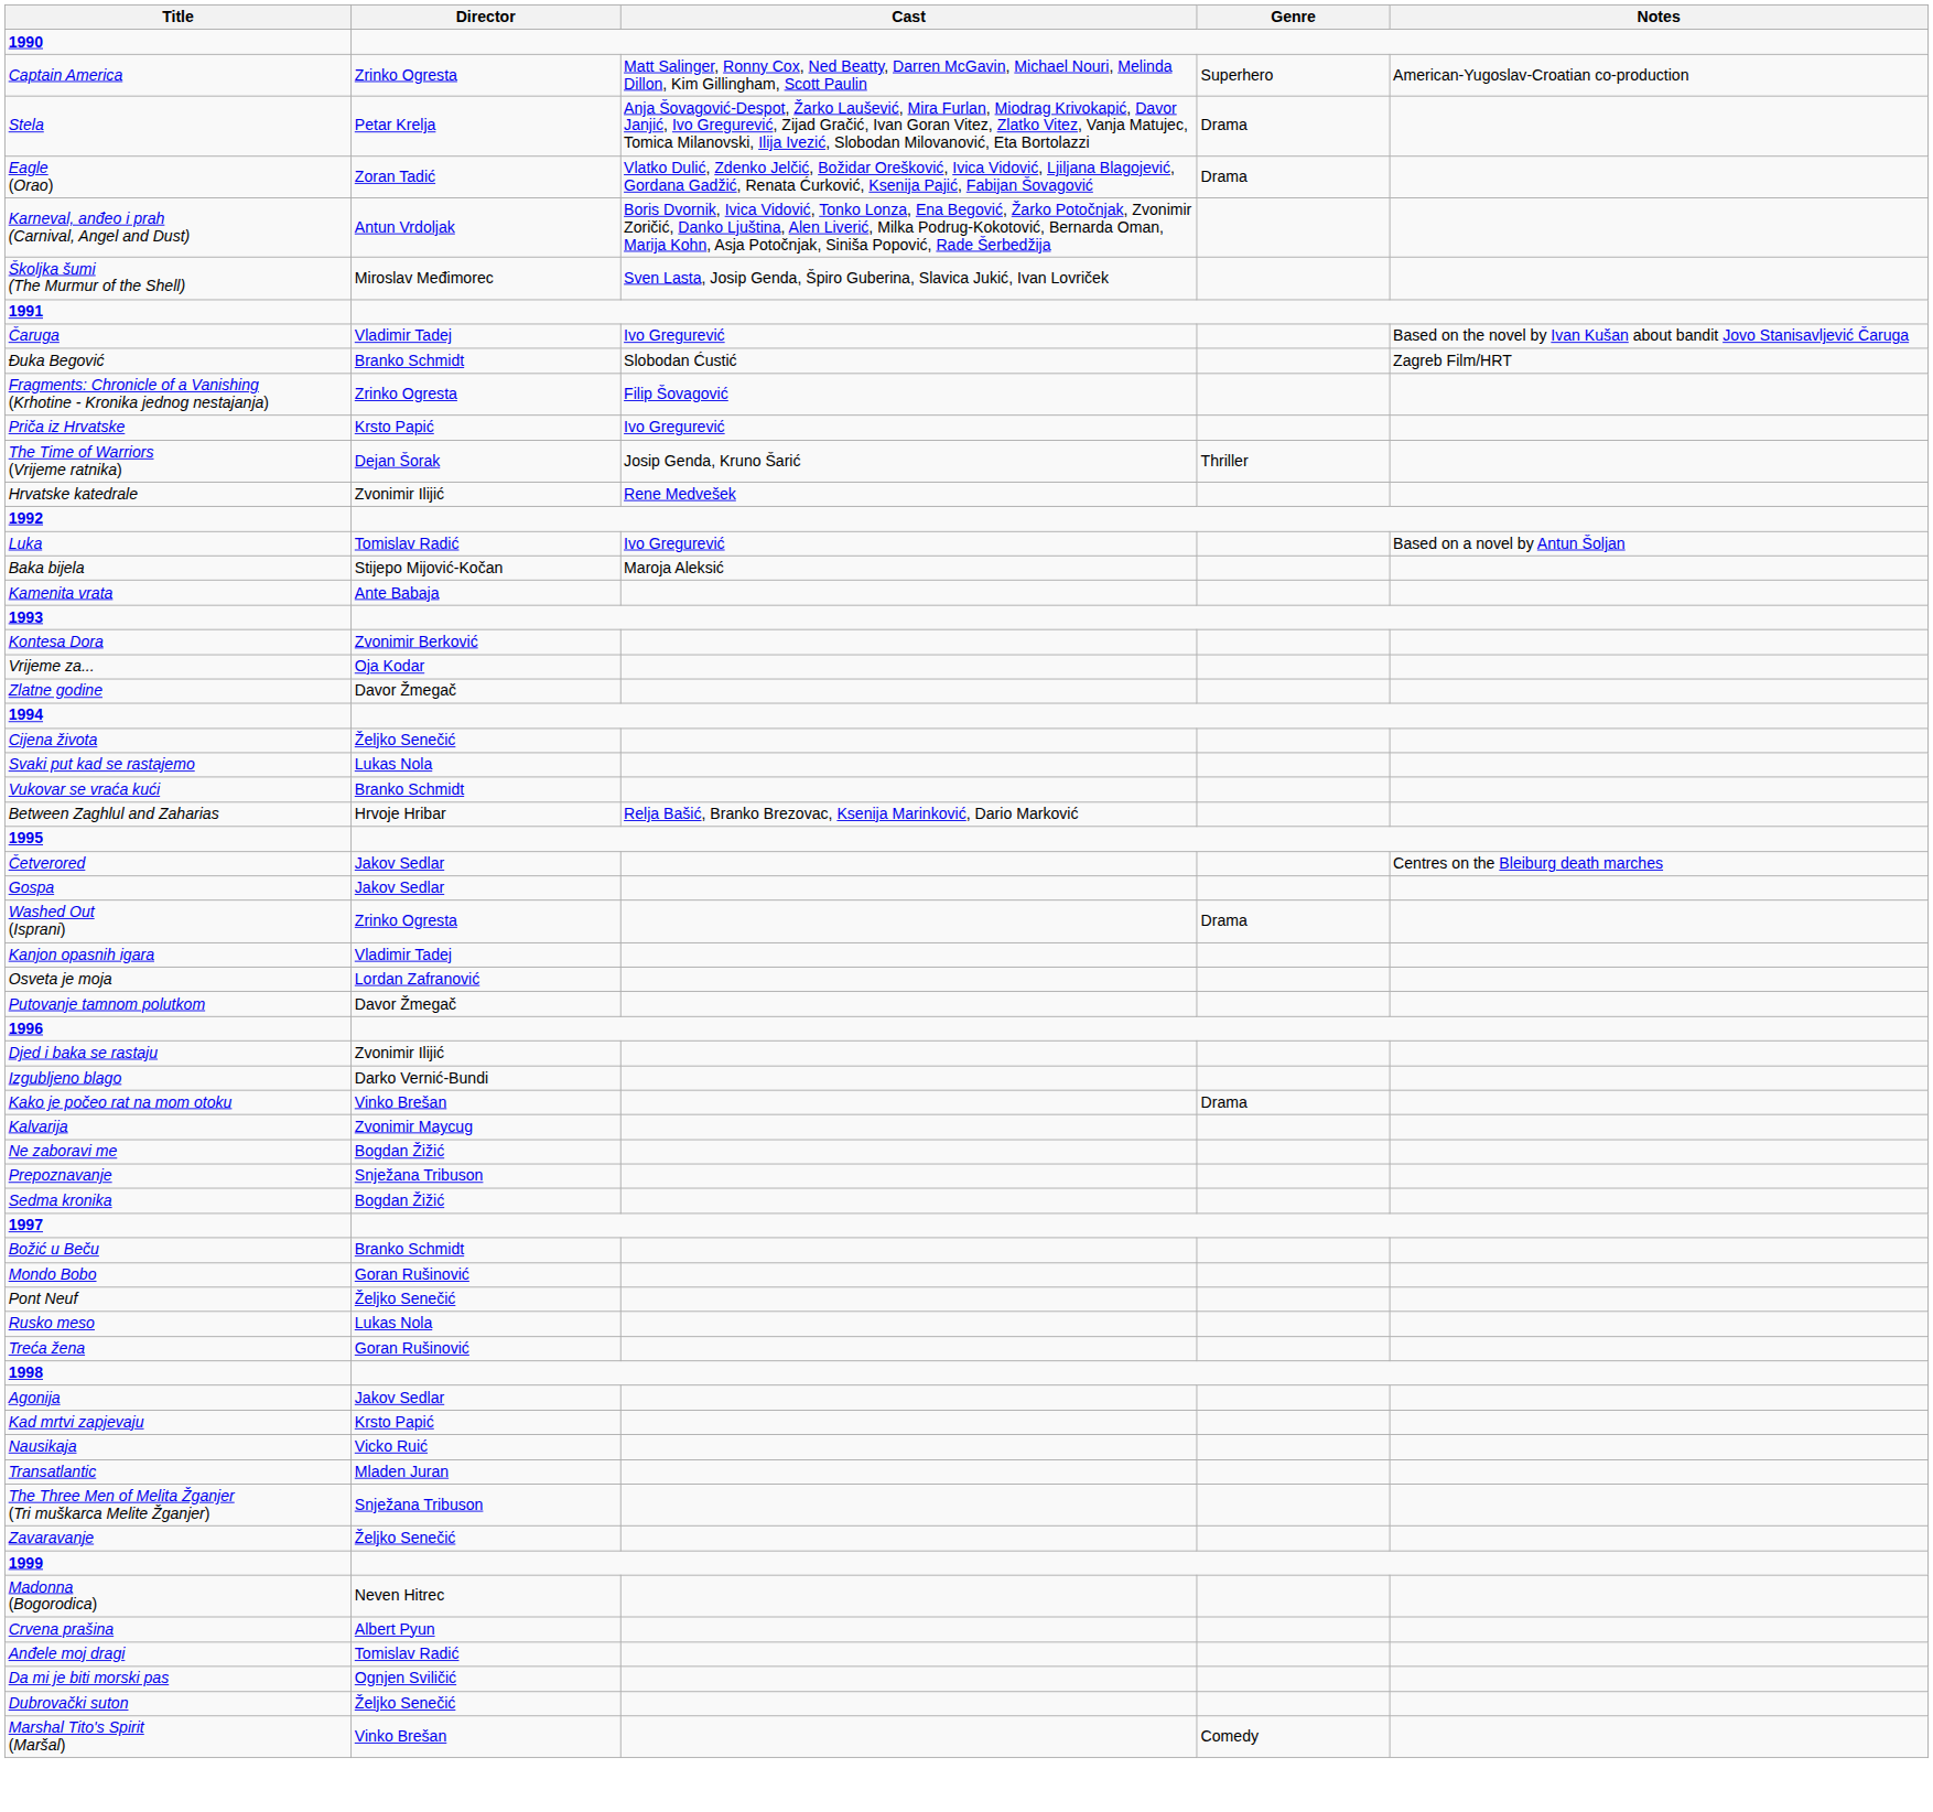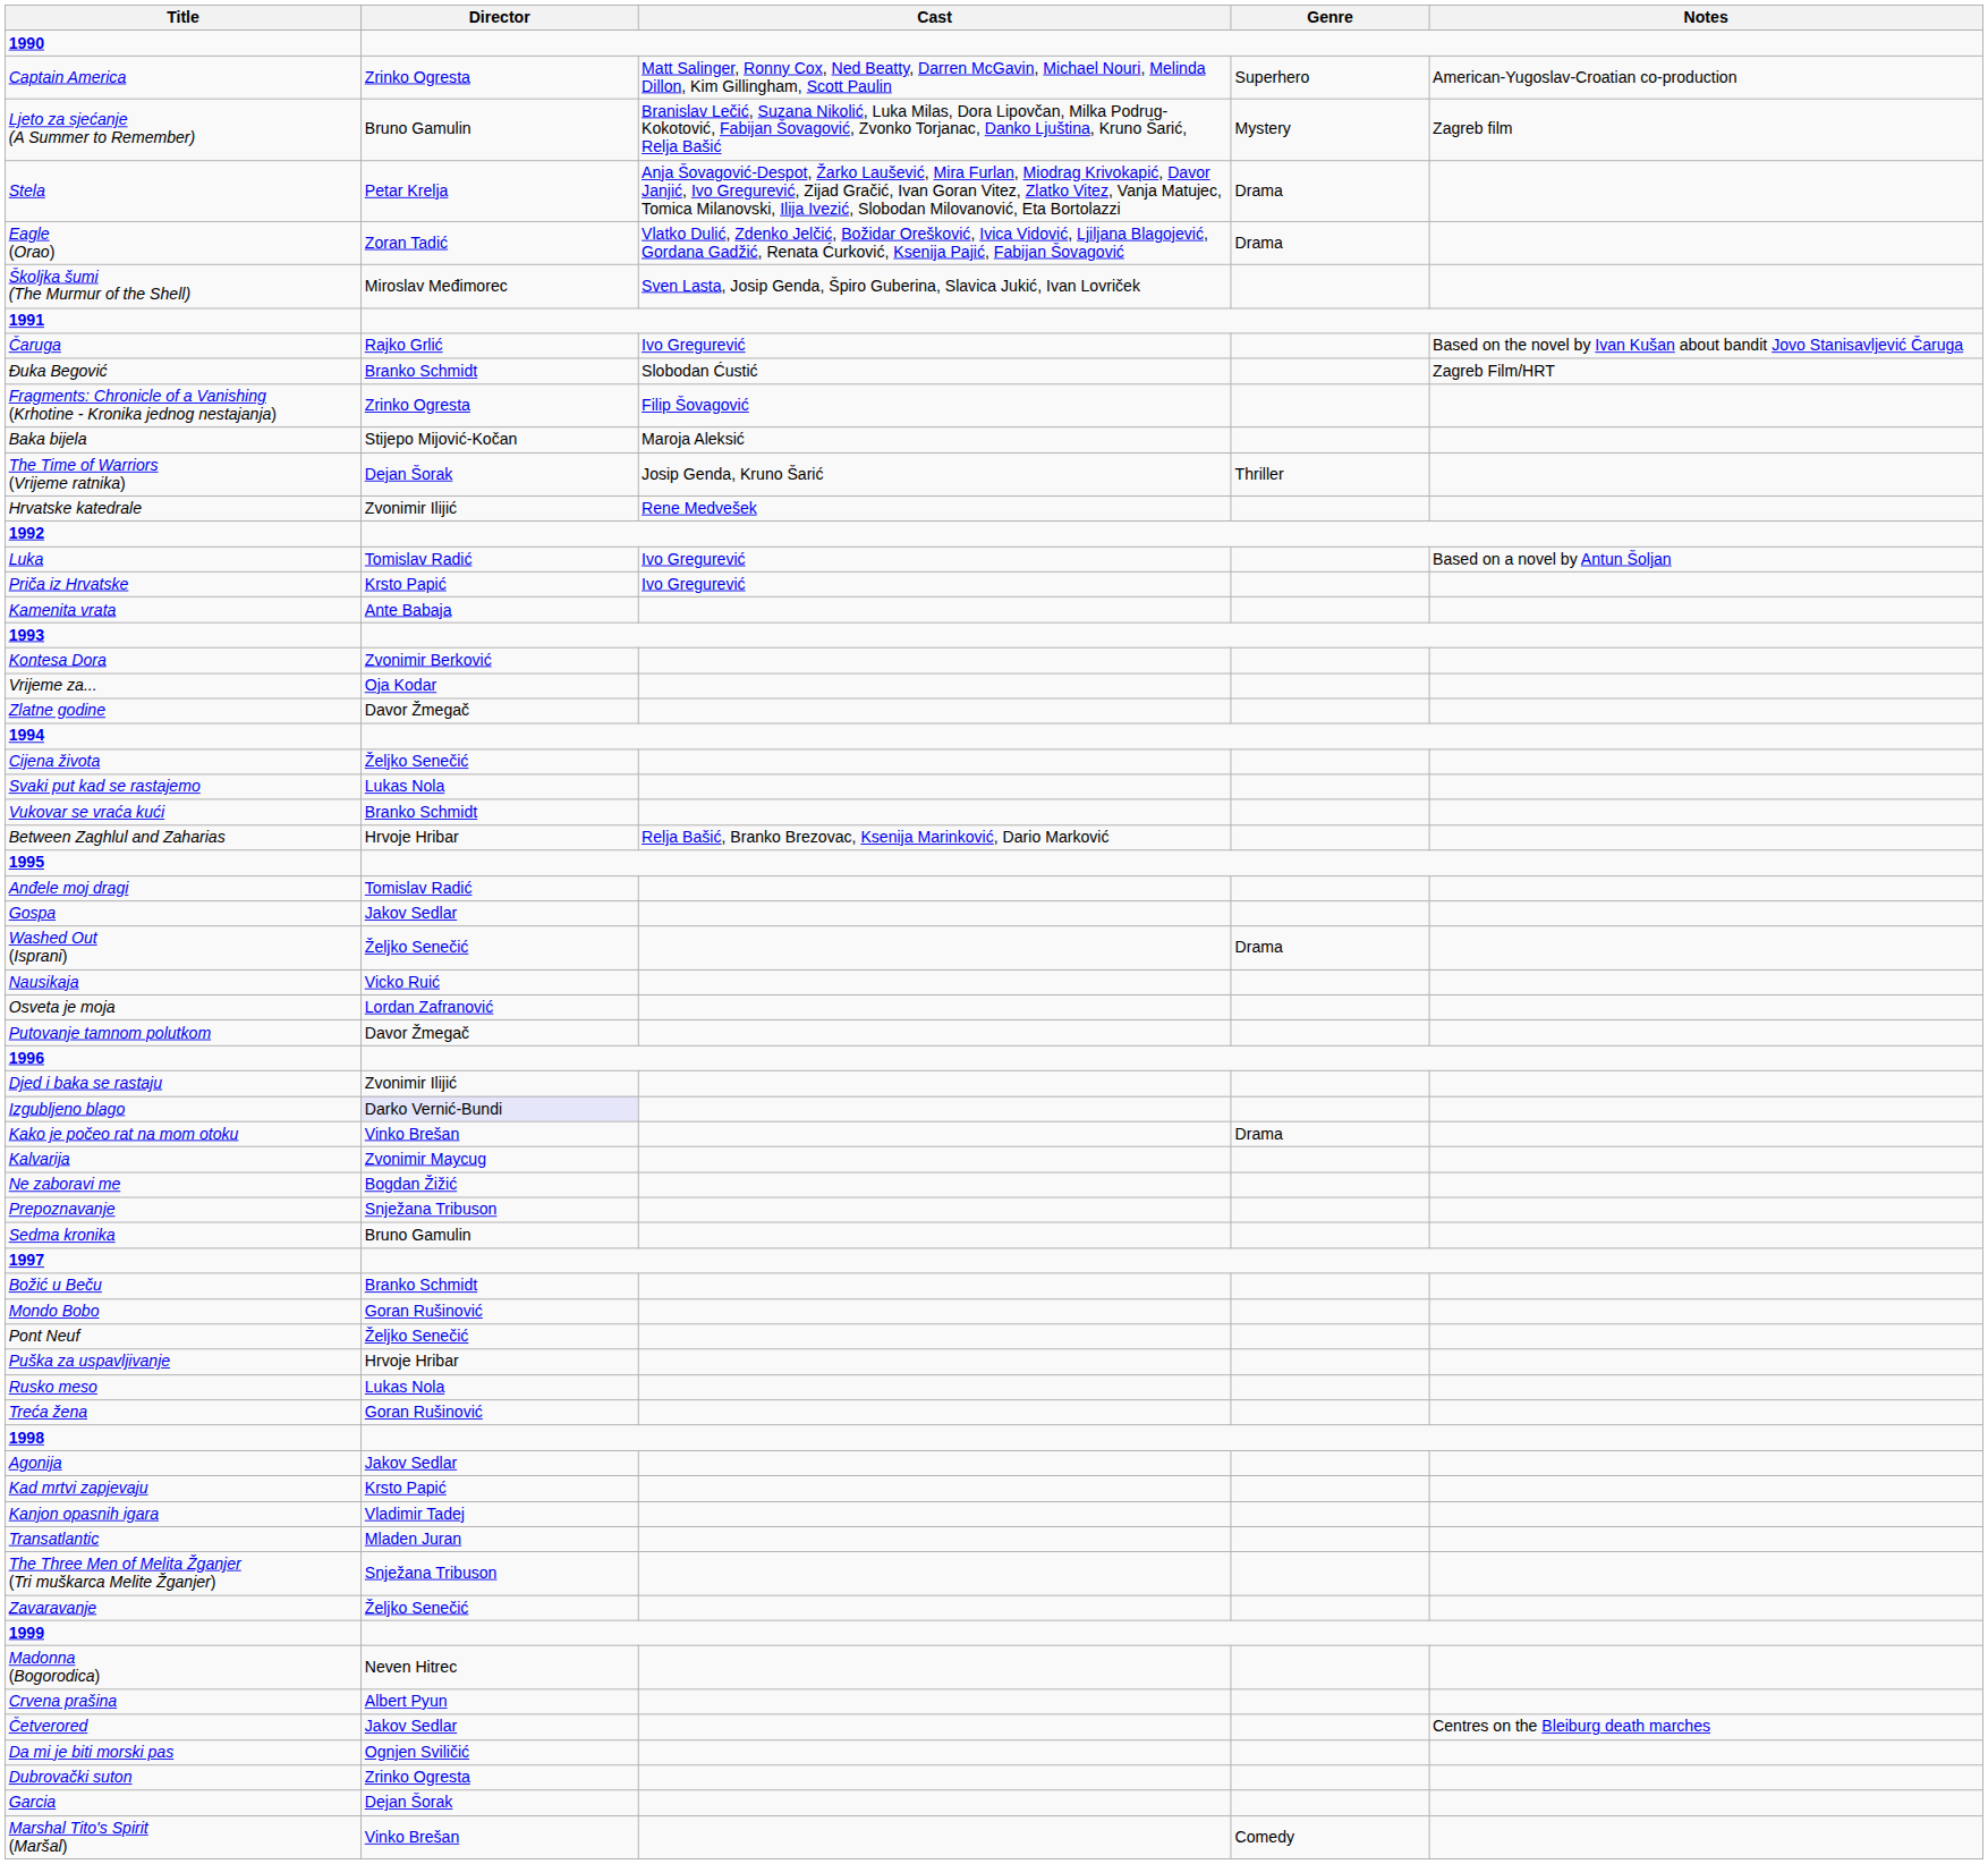 <table class="wikitable" style="width:100%;">
 <tr>
 <th style="width:18%;">Title</th>
 <th style="width:14%;">Director</th>
 <th style="width:30%;">Cast</th>
 <th style="width:10%;">Genre</th>
 <th style="width:28%;">Notes</th>
 </tr>
 <tr>
 <td><strong><a href='#'>1990</a></strong></td>
 </tr>
 <tr>
 <td><em><a href='#'>Captain America</a></em></td>
 <td><a href='#'>Zrinko Ogresta</a></td>
 <td><a href='#'>Matt Salinger</a>, <a href='#'>Ronny Cox</a>, <a href='#'>Ned Beatty</a>, <a href='#'>Darren McGavin</a>, <a href='#'>Michael Nouri</a>, <a href='#'>Melinda Dillon</a>, Kim Gillingham, <a href='#'>Scott Paulin</a></td>
 <td>Superhero</td>
 <td>American-Yugoslav-Croatian co-production</td>
 </tr>
 <tr>
+<td><em><a href='#'>Ljeto za sjećanje</a></em><br><em>(A Summer to Remember)</em></td>
+<td>Bruno Gamulin</td>
+<td><a href='#'>Branislav Lečić</a>, <a href='#'>Suzana Nikolić</a>, Luka Milas, Dora Lipovčan, Milka Podrug-Kokotović, <a href='#'>Fabijan Šovagović</a>, Zvonko Torjanac, <a href='#'>Danko Ljuština</a>, Kruno Šarić, <a href='#'>Relja Bašić</a></td>
+<td>Mystery</td>
+<td>Zagreb film</td>
+</tr>
+<tr>
 <td><em><a href='#'>Stela</a></em></td>
 <td><a href='#'>Petar Krelja</a></td>
 <td><a href='#'>Anja Šovagović-Despot</a>, <a href='#'>Žarko Laušević</a>, <a href='#'>Mira Furlan</a>, <a href='#'>Miodrag Krivokapić</a>, <a href='#'>Davor Janjić</a>, <a href='#'>Ivo Gregurević</a>, Zijad Gračić, Ivan Goran Vitez, <a href='#'>Zlatko Vitez</a>, Vanja Matujec, Tomica Milanovski, <a href='#'>Ilija Ivezić</a>, Slobodan Milovanović, Eta Bortolazzi</td>
 <td>Drama</td>
 <td></td>
 </tr>
 <tr>
 <td><em><a href='#'>Eagle</a></em><br>(<em>Orao</em>)</td>
 <td><a href='#'>Zoran Tadić</a></td>
 <td><a href='#'>Vlatko Dulić</a>, <a href='#'>Zdenko Jelčić</a>, <a href='#'>Božidar Orešković</a>, <a href='#'>Ivica Vidović</a>, <a href='#'>Ljiljana Blagojević</a>, <a href='#'>Gordana Gadžić</a>, Renata Ćurković, <a href='#'>Ksenija Pajić</a>, <a href='#'>Fabijan Šovagović</a></td>
 <td>Drama</td>
 <td></td>
 </tr>
 <tr>
-<td><em><a href='#'>Karneval, anđeo i prah</a></em><br><em>(Carnival, Angel and Dust)</em></td>
-<td><a href='#'>Antun Vrdoljak</a></td>
-<td><a href='#'>Boris Dvornik</a>, <a href='#'>Ivica Vidović</a>, <a href='#'>Tonko Lonza</a>, <a href='#'>Ena Begović</a>, <a href='#'>Žarko Potočnjak</a>, Zvonimir Zoričić, <a href='#'>Danko Ljuština</a>, <a href='#'>Alen Liverić</a>, Milka Podrug-Kokotović, Bernarda Oman, <a href='#'>Marija Kohn</a>, Asja Potočnjak, Siniša Popović, <a href='#'>Rade Šerbedžija</a></td>
-<td></td>
-<td></td>
-</tr>
-<tr>
 <td><em><a href='#'>Školjka šumi</a></em><br><em>(The Murmur of the Shell)</em></td>
 <td>Miroslav Međimorec</td>
 <td><a href='#'>Sven Lasta</a>, Josip Genda, Špiro Guberina, Slavica Jukić, Ivan Lovriček</td>
 <td></td>
 <td></td>
 </tr>
 <tr>
 <td><strong><a href='#'>1991</a></strong></td>
 </tr>
 <tr>
 <td><em><a href='#'>Čaruga</a></em></td>
-<td><a href='#'>Vladimir Tadej</a></td>
+<td><a href='#'>Rajko Grlić</a></td>
 <td><a href='#'>Ivo Gregurević</a></td>
 <td></td>
 <td>Based on the novel by <a href='#'>Ivan Kušan</a> about bandit <a href='#'>Jovo Stanisavljević Čaruga</a></td>
 </tr>
 <tr>
 <td><em>Đuka Begović</em></td>
 <td><a href='#'>Branko Schmidt</a></td>
 <td>Slobodan Ćustić</td>
 <td></td>
 <td>Zagreb Film/HRT</td>
 </tr>
 <tr>
 <td><em><a href='#'>Fragments: Chronicle of a Vanishing</a></em><br>(<em>Krhotine - Kronika jednog nestajanja</em>)</td>
 <td><a href='#'>Zrinko Ogresta</a></td>
 <td><a href='#'>Filip Šovagović</a></td>
 <td></td>
 <td></td>
 </tr>
 <tr>
-<td><em><a href='#'>Priča iz Hrvatske</a></em></td>
-<td><a href='#'>Krsto Papić</a></td>
-<td><a href='#'>Ivo Gregurević</a></td>
+<td><em>Baka bijela</em></td>
+<td>Stijepo Mijović-Kočan</td>
+<td>Maroja Aleksić</td>
 <td></td>
 <td></td>
 </tr>
 <tr>
 <td><em><a href='#'>The Time of Warriors</a></em><br>(<em>Vrijeme ratnika</em>)</td>
 <td><a href='#'>Dejan Šorak</a></td>
 <td>Josip Genda, Kruno Šarić</td>
 <td>Thriller</td>
 <td></td>
 </tr>
 <tr>
 <td><em>Hrvatske katedrale</em></td>
 <td>Zvonimir Ilijić</td>
 <td><a href='#'>Rene Medvešek</a></td>
 <td></td>
 <td></td>
 </tr>
 <tr>
 <td><strong><a href='#'>1992</a></strong></td>
 </tr>
 <tr>
 <td><em><a href='#'>Luka</a></em></td>
 <td><a href='#'>Tomislav Radić</a></td>
 <td><a href='#'>Ivo Gregurević</a></td>
 <td></td>
 <td>Based on a novel by <a href='#'>Antun Šoljan</a></td>
 </tr>
 <tr>
-<td><em>Baka bijela</em></td>
-<td>Stijepo Mijović-Kočan</td>
-<td>Maroja Aleksić</td>
+<td><em><a href='#'>Priča iz Hrvatske</a></em></td>
+<td><a href='#'>Krsto Papić</a></td>
+<td><a href='#'>Ivo Gregurević</a></td>
 <td></td>
 <td></td>
 </tr>
 <tr>
 <td><em><a href='#'>Kamenita vrata</a></em></td>
 <td><a href='#'>Ante Babaja</a></td>
 <td></td>
 <td></td>
 <td></td>
 </tr>
 <tr>
 <td><strong><a href='#'>1993</a></strong></td>
 </tr>
 <tr>
 <td><em><a href='#'>Kontesa Dora</a></em></td>
 <td><a href='#'>Zvonimir Berković</a></td>
 <td></td>
 <td></td>
 <td></td>
 </tr>
 <tr>
 <td><em>Vrijeme za...</em></td>
 <td><a href='#'>Oja Kodar</a></td>
 <td></td>
 <td></td>
 <td></td>
 </tr>
 <tr>
 <td><em><a href='#'>Zlatne godine</a></em></td>
 <td>Davor Žmegač</td>
 <td></td>
 <td></td>
 <td></td>
 </tr>
 <tr>
 <td><strong><a href='#'>1994</a></strong></td>
 </tr>
 <tr>
 <td><em><a href='#'>Cijena života</a></em></td>
 <td><a href='#'>Željko Senečić</a></td>
 <td></td>
 <td></td>
 <td></td>
 </tr>
 <tr>
 <td><em><a href='#'>Svaki put kad se rastajemo</a></em></td>
 <td><a href='#'>Lukas Nola</a></td>
 <td></td>
 <td></td>
 <td></td>
 </tr>
 <tr>
 <td><em><a href='#'>Vukovar se vraća kući</a></em></td>
 <td><a href='#'>Branko Schmidt</a></td>
 <td></td>
 <td></td>
 <td></td>
 </tr>
 <tr>
 <td><em>Between Zaghlul and Zaharias </em></td>
 <td>Hrvoje Hribar</td>
 <td><a href='#'>Relja Bašić</a>, Branko Brezovac, <a href='#'>Ksenija Marinković</a>, Dario Marković</td>
 <td></td>
 <td></td>
 </tr>
 <tr>
 <td><strong><a href='#'>1995</a></strong></td>
 </tr>
 <tr>
-<td><em><a href='#'>Četverored</a></em></td>
-<td><a href='#'>Jakov Sedlar</a></td>
+<td><em><a href='#'>Anđele moj dragi</a></em></td>
+<td><a href='#'>Tomislav Radić</a></td>
 <td></td>
 <td></td>
-<td>Centres on the <a href='#'>Bleiburg death marches</a></td>
+<td></td>
 </tr>
 <tr>
 <td><em><a href='#'>Gospa</a></em></td>
 <td><a href='#'>Jakov Sedlar</a></td>
 <td></td>
 <td></td>
 <td></td>
 </tr>
 <tr>
 <td><em><a href='#'>Washed Out</a></em><br>(<em>Isprani</em>)</td>
-<td><a href='#'>Zrinko Ogresta</a></td>
+<td><a href='#'>Željko Senečić</a></td>
 <td></td>
 <td>Drama</td>
 <td></td>
 </tr>
 <tr>
-<td><em><a href='#'>Kanjon opasnih igara</a></em></td>
-<td><a href='#'>Vladimir Tadej</a></td>
+<td><em><a href='#'>Nausikaja</a></em></td>
+<td><a href='#'>Vicko Ruić</a></td>
 <td></td>
 <td></td>
 <td></td>
 </tr>
 <tr>
 <td><em>Osveta je moja</em></td>
 <td><a href='#'>Lordan Zafranović</a></td>
 <td></td>
 <td></td>
 <td></td>
 </tr>
 <tr>
 <td><em><a href='#'>Putovanje tamnom polutkom</a></em></td>
 <td>Davor Žmegač</td>
 <td></td>
 <td></td>
 <td></td>
 </tr>
 <tr>
 <td><strong><a href='#'>1996</a></strong></td>
 </tr>
 <tr>
 <td><em><a href='#'>Djed i baka se rastaju</a></em></td>
 <td>Zvonimir Ilijić</td>
 <td></td>
 <td></td>
 <td></td>
 </tr>
 <tr>
 <td><em><a href='#'>Izgubljeno blago</a></em></td>
-<td>Darko Vernić-Bundi</td>
+<td style="background: lavender;">Darko Vernić-Bundi</td>
 <td></td>
 <td></td>
 <td></td>
 </tr>
 <tr>
 <td><em><a href='#'>Kako je počeo rat na mom otoku</a></em></td>
 <td><a href='#'>Vinko Brešan</a></td>
 <td></td>
 <td>Drama</td>
 <td></td>
 </tr>
 <tr>
 <td><em><a href='#'>Kalvarija</a></em></td>
 <td><a href='#'>Zvonimir Maycug</a></td>
 <td></td>
 <td></td>
 <td></td>
 </tr>
 <tr>
 <td><em><a href='#'>Ne zaboravi me</a></em></td>
 <td><a href='#'>Bogdan Žižić</a></td>
 <td></td>
 <td></td>
 <td></td>
 </tr>
 <tr>
 <td><em><a href='#'>Prepoznavanje</a></em></td>
 <td><a href='#'>Snježana Tribuson</a></td>
 <td></td>
 <td></td>
 <td></td>
 </tr>
 <tr>
 <td><em><a href='#'>Sedma kronika</a></em></td>
-<td><a href='#'>Bogdan Žižić</a></td>
+<td>Bruno Gamulin</td>
 <td></td>
 <td></td>
 <td></td>
 </tr>
 <tr>
 <td><strong><a href='#'>1997</a></strong></td>
 </tr>
 <tr>
 <td><em><a href='#'>Božić u Beču</a></em></td>
 <td><a href='#'>Branko Schmidt</a></td>
 <td></td>
 <td></td>
 <td></td>
 </tr>
 <tr>
 <td><em><a href='#'>Mondo Bobo</a></em></td>
 <td><a href='#'>Goran Rušinović</a></td>
 <td></td>
 <td></td>
 <td></td>
 </tr>
 <tr>
 <td><em>Pont Neuf</em></td>
 <td><a href='#'>Željko Senečić</a></td>
+<td></td>
+<td></td>
+<td></td>
+</tr>
+<tr>
+<td><em><a href='#'>Puška za uspavljivanje</a></em></td>
+<td>Hrvoje Hribar</td>
 <td></td>
 <td></td>
 <td></td>
 </tr>
 <tr>
 <td><em><a href='#'>Rusko meso</a></em></td>
 <td><a href='#'>Lukas Nola</a></td>
 <td></td>
 <td></td>
 <td></td>
 </tr>
 <tr>
 <td><em><a href='#'>Treća žena</a></em></td>
 <td><a href='#'>Goran Rušinović</a></td>
 <td></td>
 <td></td>
 <td></td>
 </tr>
 <tr>
 <td><strong><a href='#'>1998</a></strong></td>
 </tr>
 <tr>
 <td><em><a href='#'>Agonija</a></em></td>
 <td><a href='#'>Jakov Sedlar</a></td>
 <td></td>
 <td></td>
 <td></td>
 </tr>
 <tr>
 <td><em><a href='#'>Kad mrtvi zapjevaju</a></em></td>
 <td><a href='#'>Krsto Papić</a></td>
 <td></td>
 <td></td>
 <td></td>
 </tr>
 <tr>
-<td><em><a href='#'>Nausikaja</a></em></td>
-<td><a href='#'>Vicko Ruić</a></td>
+<td><em><a href='#'>Kanjon opasnih igara</a></em></td>
+<td><a href='#'>Vladimir Tadej</a></td>
 <td></td>
 <td></td>
 <td></td>
 </tr>
 <tr>
 <td><em><a href='#'>Transatlantic</a></em></td>
 <td><a href='#'>Mladen Juran</a></td>
 <td></td>
 <td></td>
 <td></td>
 </tr>
 <tr>
 <td><em><a href='#'>The Three Men of Melita Žganjer</a></em><br>(<em>Tri muškarca Melite Žganjer</em>)</td>
 <td><a href='#'>Snježana Tribuson</a></td>
 <td></td>
 <td></td>
 <td></td>
 </tr>
 <tr>
 <td><em><a href='#'>Zavaravanje</a></em></td>
 <td><a href='#'>Željko Senečić</a></td>
 <td></td>
 <td></td>
 <td></td>
 </tr>
 <tr>
 <td><strong><a href='#'>1999</a></strong></td>
 </tr>
 <tr>
 <td><em><a href='#'>Madonna</a></em><br>(<em>Bogorodica</em>)</td>
 <td>Neven Hitrec</td>
 <td></td>
 <td></td>
 <td></td>
 </tr>
 <tr>
 <td><em><a href='#'>Crvena prašina</a></em></td>
 <td><a href='#'>Albert Pyun</a></td>
 <td></td>
 <td></td>
 <td></td>
 </tr>
 <tr>
-<td><em><a href='#'>Anđele moj dragi</a></em></td>
-<td><a href='#'>Tomislav Radić</a></td>
+<td><em><a href='#'>Četverored</a></em></td>
+<td><a href='#'>Jakov Sedlar</a></td>
 <td></td>
 <td></td>
-<td></td>
+<td>Centres on the <a href='#'>Bleiburg death marches</a></td>
 </tr>
 <tr>
 <td><em><a href='#'>Da mi je biti morski pas</a></em></td>
 <td><a href='#'>Ognjen Sviličić</a></td>
 <td></td>
 <td></td>
 <td></td>
 </tr>
 <tr>
 <td><em><a href='#'>Dubrovački suton</a></em></td>
-<td><a href='#'>Željko Senečić</a></td>
+<td><a href='#'>Zrinko Ogresta</a></td>
+<td></td>
+<td></td>
+<td></td>
+</tr>
+<tr>
+<td><em><a href='#'>Garcia</a></em></td>
+<td><a href='#'>Dejan Šorak</a></td>
 <td></td>
 <td></td>
 <td></td>
 </tr>
 <tr>
 <td><em><a href='#'>Marshal Tito's Spirit</a></em><br>(<em>Maršal</em>)</td>
 <td><a href='#'>Vinko Brešan</a></td>
 <td></td>
 <td>Comedy</td>
 <td></td>
 </tr>
 </table>
